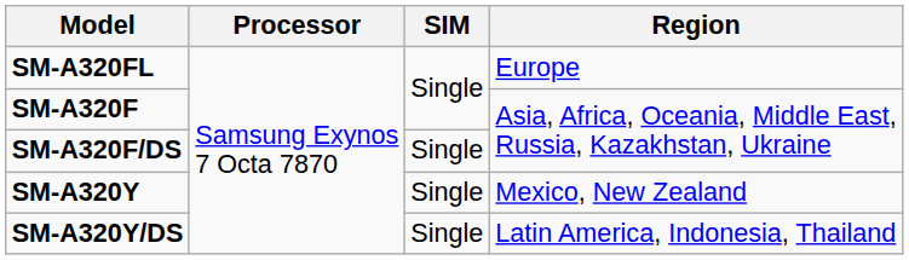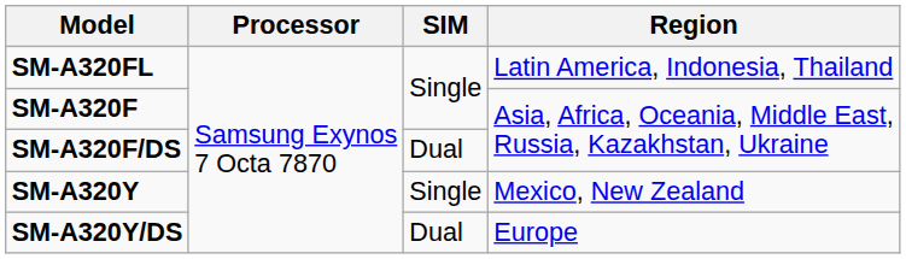 <table class="wikitable sortable">
 <tr>
 <th>Model</th>
 <th>Processor</th>
 <th>SIM</th>
 <th>Region</th>
 </tr>
 <tr>
 <td><strong>SM-A320FL</strong></td>
 <td rowspan="5"><a href='#'>Samsung Exynos</a><br>7 Octa 7870</td>
 <td rowspan="2">Single</td>
-<td><a href='#'>Europe</a></td>
+<td><a href='#'>Latin America</a>, <a href='#'>Indonesia</a>, <a href='#'>Thailand</a></td>
 </tr>
 <tr>
 <td><strong>SM-A320F</strong></td>
 <td rowspan="2"><a href='#'>Asia</a>, <a href='#'>Africa</a>, <a href='#'>Oceania</a>, <a href='#'>Middle East</a>,<br><a href='#'>Russia</a>, <a href='#'>Kazakhstan</a>, <a href='#'>Ukraine</a></td>
 </tr>
 <tr>
 <td><strong>SM-A320F/DS</strong></td>
-<td>Single</td>
+<td>Dual</td>
 </tr>
 <tr>
 <td><strong>SM-A320Y</strong></td>
 <td>Single</td>
 <td><a href='#'>Mexico</a>, <a href='#'>New Zealand</a></td>
 </tr>
 <tr>
 <td><strong>SM-A320Y/DS</strong></td>
-<td>Single</td>
-<td><a href='#'>Latin America</a>, <a href='#'>Indonesia</a>, <a href='#'>Thailand</a></td>
+<td>Dual</td>
+<td><a href='#'>Europe</a></td>
 </tr>
 </table>
